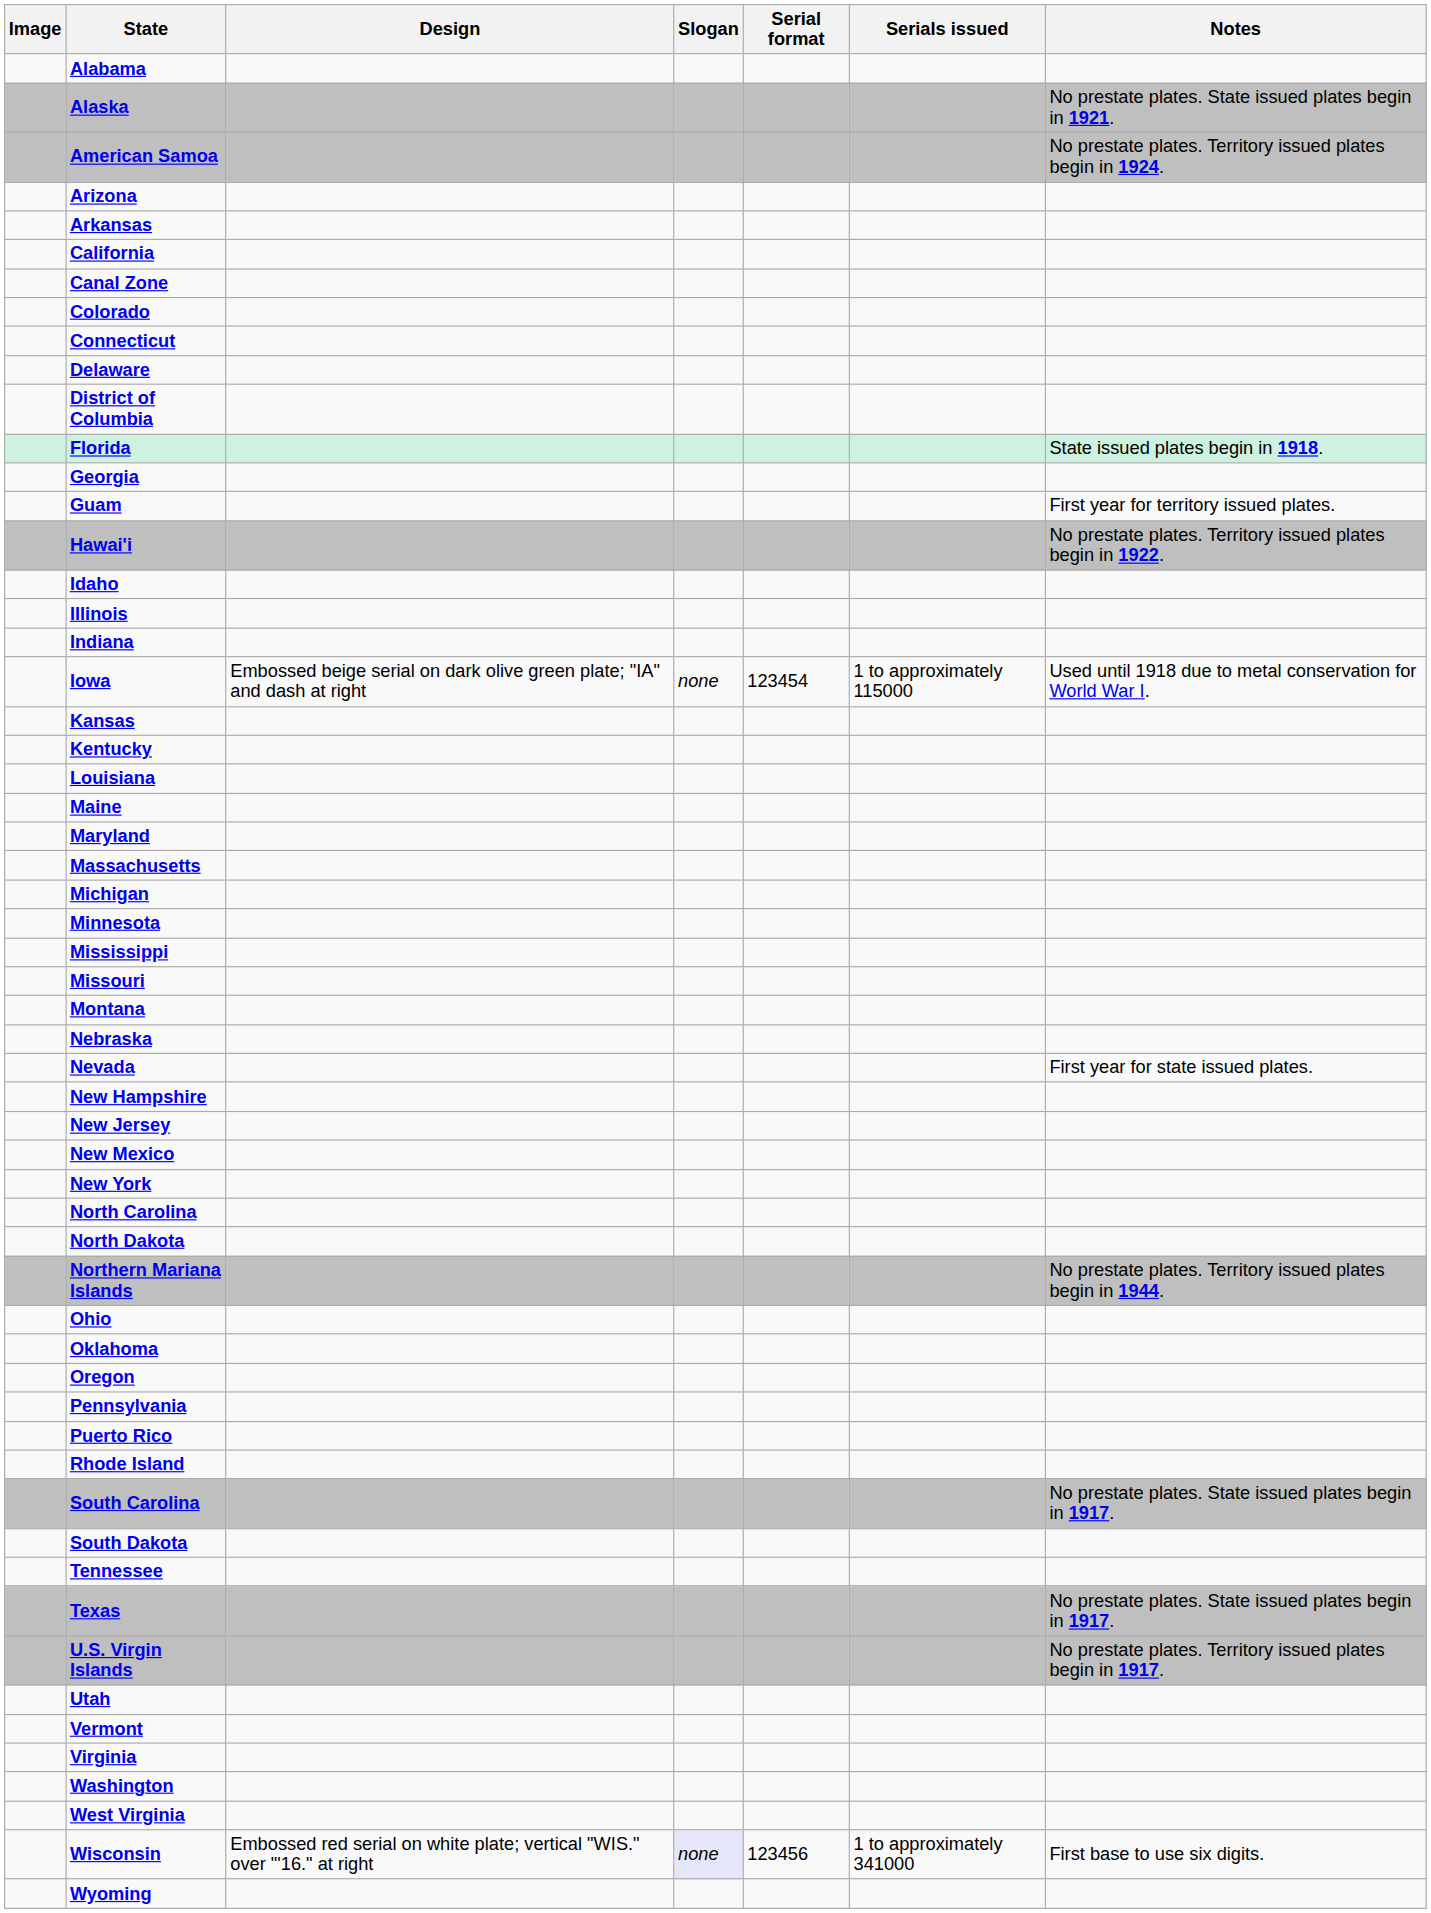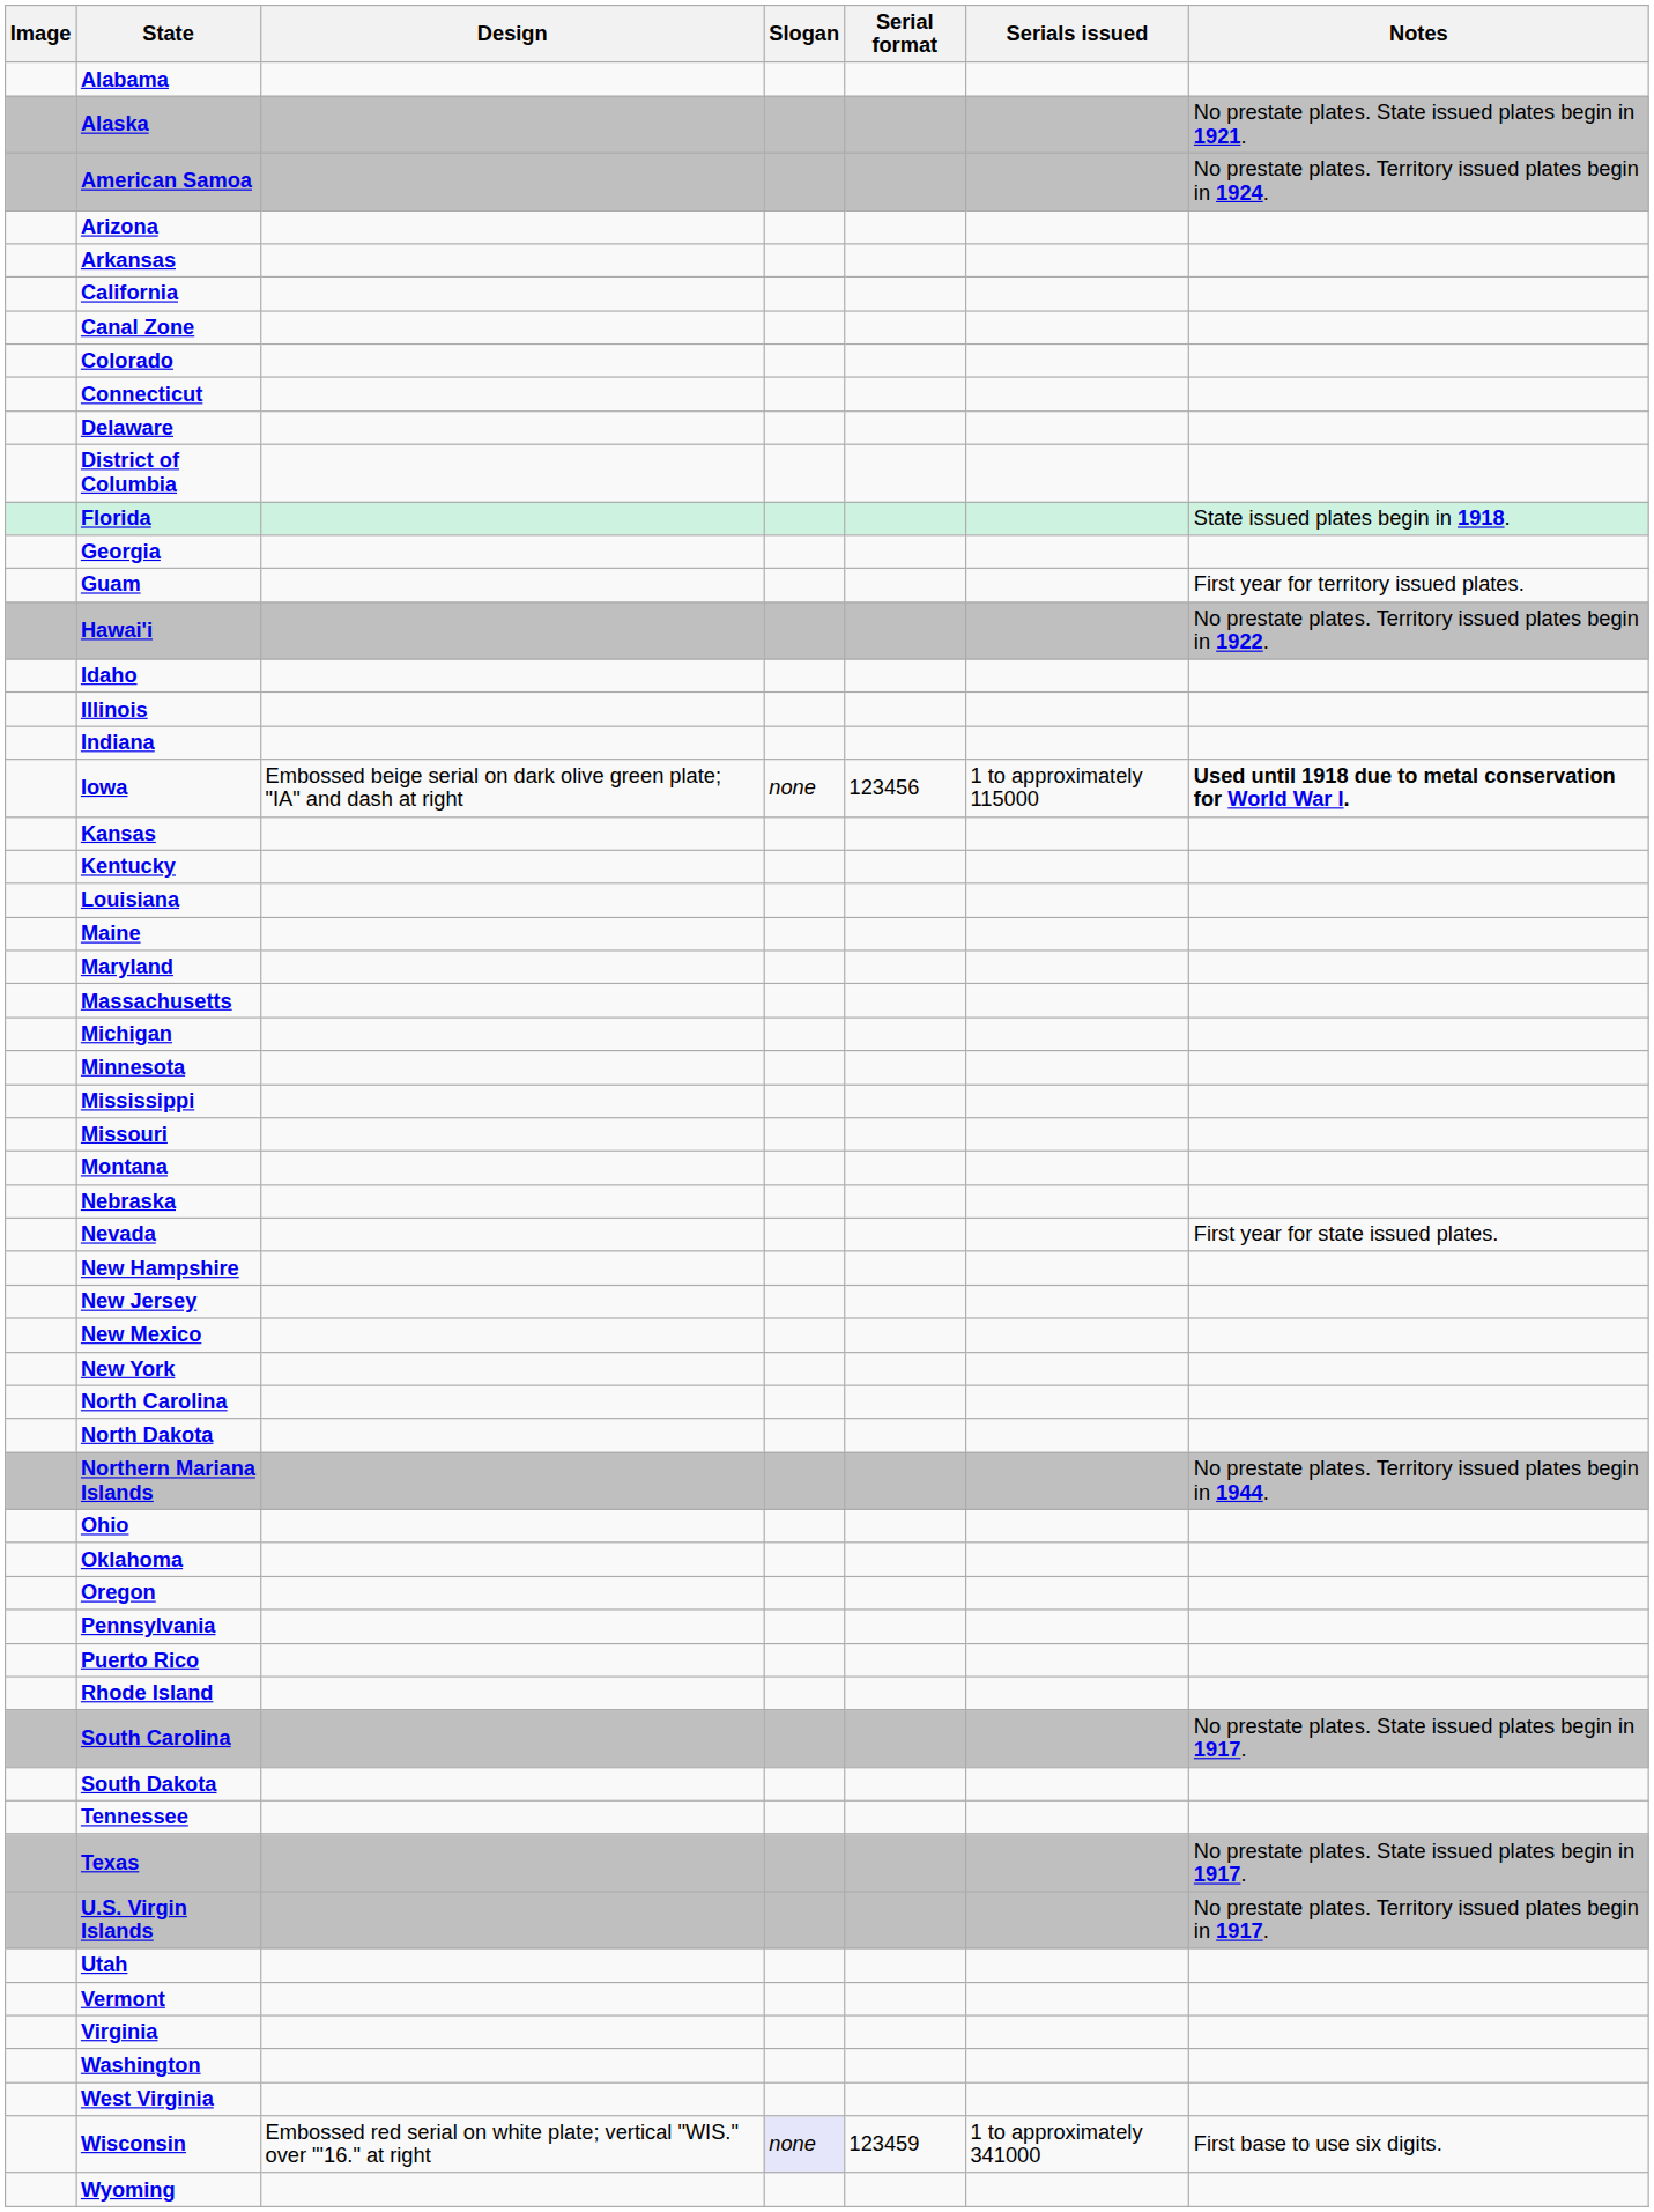 <table class="wikitable">
 <tr>
 <th>Image</th>
 <th>State</th>
 <th>Design</th>
 <th>Slogan</th>
 <th>Serial format</th>
 <th>Serials issued</th>
 <th>Notes</th>
 </tr>
 <tr>
 <td></td>
 <td><strong><a href='#'>Alabama</a></strong></td>
 <td></td>
 <td></td>
 <td></td>
 <td></td>
 <td></td>
 </tr>
 <tr style="background:#BFBFBF";>
 <td></td>
 <td><strong><a href='#'>Alaska</a></strong></td>
 <td></td>
 <td></td>
 <td></td>
 <td></td>
 <td>No prestate plates. State issued plates begin in <a href='#'><strong>1921</strong></a>.</td>
 </tr>
 <tr style="background:#BFBFBF";>
 <td></td>
 <td><strong><a href='#'>American Samoa</a></strong></td>
 <td></td>
 <td></td>
 <td></td>
 <td></td>
 <td>No prestate plates. Territory issued plates begin in <a href='#'><strong>1924</strong></a>.</td>
 </tr>
 <tr>
 <td></td>
 <td><strong><a href='#'>Arizona</a></strong></td>
 <td></td>
 <td></td>
 <td></td>
 <td></td>
 <td></td>
 </tr>
 <tr>
 <td></td>
 <td><strong><a href='#'>Arkansas</a></strong></td>
 <td></td>
 <td></td>
 <td></td>
 <td></td>
 <td></td>
 </tr>
 <tr>
 <td></td>
 <td><strong><a href='#'>California</a></strong></td>
 <td></td>
 <td></td>
 <td></td>
 <td></td>
 <td></td>
 </tr>
 <tr>
 <td></td>
 <td><strong><a href='#'>Canal Zone</a></strong></td>
 <td></td>
 <td></td>
 <td></td>
 <td></td>
 <td></td>
 </tr>
 <tr>
 <td></td>
 <td><strong><a href='#'>Colorado</a></strong></td>
 <td></td>
 <td></td>
 <td></td>
 <td></td>
 <td></td>
 </tr>
 <tr>
 <td></td>
 <td><strong><a href='#'>Connecticut</a></strong></td>
 <td></td>
 <td></td>
 <td></td>
 <td></td>
 <td></td>
 </tr>
 <tr>
 <td></td>
 <td><strong><a href='#'>Delaware</a></strong></td>
 <td></td>
 <td></td>
 <td></td>
 <td></td>
 <td></td>
 </tr>
 <tr>
 <td></td>
 <td><strong><a href='#'>District of<br>Columbia</a></strong></td>
 <td></td>
 <td></td>
 <td></td>
 <td></td>
 <td></td>
 </tr>
 <tr style="background:#CEF2E0";>
 <td></td>
 <td><strong><a href='#'>Florida</a></strong></td>
 <td></td>
 <td></td>
 <td></td>
 <td></td>
 <td>State issued plates begin in <a href='#'><strong>1918</strong></a>.</td>
 </tr>
 <tr>
 <td></td>
 <td><strong><a href='#'>Georgia</a></strong></td>
 <td></td>
 <td></td>
 <td></td>
 <td></td>
 <td></td>
 </tr>
 <tr>
 <td></td>
 <td><strong><a href='#'>Guam</a></strong></td>
 <td></td>
 <td></td>
 <td></td>
 <td></td>
 <td>First year for territory issued plates.</td>
 </tr>
 <tr style="background:#BFBFBF";>
 <td></td>
 <td><strong><a href='#'>Hawai'i</a></strong></td>
 <td></td>
 <td></td>
 <td></td>
 <td></td>
 <td>No prestate plates. Territory issued plates begin in <a href='#'><strong>1922</strong></a>.</td>
 </tr>
 <tr>
 <td></td>
 <td><strong><a href='#'>Idaho</a></strong></td>
 <td></td>
 <td></td>
 <td></td>
 <td></td>
 <td></td>
 </tr>
 <tr>
 <td></td>
 <td><strong><a href='#'>Illinois</a></strong></td>
 <td></td>
 <td></td>
 <td></td>
 <td></td>
 <td></td>
 </tr>
 <tr>
 <td></td>
 <td><strong><a href='#'>Indiana</a></strong></td>
 <td></td>
 <td></td>
 <td></td>
 <td></td>
 <td></td>
 </tr>
 <tr>
 <td></td>
 <td><strong><a href='#'>Iowa</a></strong></td>
 <td>Embossed beige serial on dark olive green plate; "IA" and dash at right</td>
 <td><em>none</em></td>
-<td>123454</td>
+<td>123456</td>
 <td>1 to approximately 115000</td>
-<td>Used until 1918 due to metal conservation for <a href='#'>World War I</a>.</td>
+<td><strong>Used until 1918 due to metal conservation for <a href='#'>World War I</a>.</strong></td>
 </tr>
 <tr>
 <td></td>
 <td><strong><a href='#'>Kansas</a></strong></td>
 <td></td>
 <td></td>
 <td></td>
 <td></td>
 <td></td>
 </tr>
 <tr>
 <td></td>
 <td><strong><a href='#'>Kentucky</a></strong></td>
 <td></td>
 <td></td>
 <td></td>
 <td></td>
 <td></td>
 </tr>
 <tr>
 <td></td>
 <td><strong><a href='#'>Louisiana</a></strong></td>
 <td></td>
 <td></td>
 <td></td>
 <td></td>
 <td></td>
 </tr>
 <tr>
 <td></td>
 <td><strong><a href='#'>Maine</a></strong></td>
 <td></td>
 <td></td>
 <td></td>
 <td></td>
 <td></td>
 </tr>
 <tr>
 <td></td>
 <td><strong><a href='#'>Maryland</a></strong></td>
 <td></td>
 <td></td>
 <td></td>
 <td></td>
 <td></td>
 </tr>
 <tr>
 <td></td>
 <td><strong><a href='#'>Massachusetts</a></strong></td>
 <td></td>
 <td></td>
 <td></td>
 <td></td>
 <td></td>
 </tr>
 <tr>
 <td></td>
 <td><strong><a href='#'>Michigan</a></strong></td>
 <td></td>
 <td></td>
 <td></td>
 <td></td>
 <td></td>
 </tr>
 <tr>
 <td></td>
 <td><strong><a href='#'>Minnesota</a></strong></td>
 <td></td>
 <td></td>
 <td></td>
 <td></td>
 <td></td>
 </tr>
 <tr>
 <td></td>
 <td><strong><a href='#'>Mississippi</a></strong></td>
 <td></td>
 <td></td>
 <td></td>
 <td></td>
 <td></td>
 </tr>
 <tr>
 <td></td>
 <td><strong><a href='#'>Missouri</a></strong></td>
 <td></td>
 <td></td>
 <td></td>
 <td></td>
 <td></td>
 </tr>
 <tr>
 <td></td>
 <td><strong><a href='#'>Montana</a></strong></td>
 <td></td>
 <td></td>
 <td></td>
 <td></td>
 <td></td>
 </tr>
 <tr>
 <td></td>
 <td><strong><a href='#'>Nebraska</a></strong></td>
 <td></td>
 <td></td>
 <td></td>
 <td></td>
 <td></td>
 </tr>
 <tr>
 <td></td>
 <td><strong><a href='#'>Nevada</a></strong></td>
 <td></td>
 <td></td>
 <td></td>
 <td></td>
 <td>First year for state issued plates.</td>
 </tr>
 <tr>
 <td></td>
 <td><strong><a href='#'>New Hampshire</a></strong></td>
 <td></td>
 <td></td>
 <td></td>
 <td></td>
 <td></td>
 </tr>
 <tr>
 <td></td>
 <td><strong><a href='#'>New Jersey</a></strong></td>
 <td></td>
 <td></td>
 <td></td>
 <td></td>
 <td></td>
 </tr>
 <tr>
 <td></td>
 <td><strong><a href='#'>New Mexico</a></strong></td>
 <td></td>
 <td></td>
 <td></td>
 <td></td>
 <td></td>
 </tr>
 <tr>
 <td></td>
 <td><strong><a href='#'>New York</a></strong></td>
 <td></td>
 <td></td>
 <td></td>
 <td></td>
 <td></td>
 </tr>
 <tr>
 <td></td>
 <td><strong><a href='#'>North Carolina</a></strong></td>
 <td></td>
 <td></td>
 <td></td>
 <td></td>
 <td></td>
 </tr>
 <tr>
 <td></td>
 <td><strong><a href='#'>North Dakota</a></strong></td>
 <td></td>
 <td></td>
 <td></td>
 <td></td>
 <td></td>
 </tr>
 <tr style="background:#BFBFBF";>
 <td></td>
 <td><strong><a href='#'>Northern Mariana<br> Islands</a></strong></td>
 <td></td>
 <td></td>
 <td></td>
 <td></td>
 <td>No prestate plates. Territory issued plates begin in <a href='#'><strong>1944</strong></a>.</td>
 </tr>
 <tr>
 <td></td>
 <td><strong><a href='#'>Ohio</a></strong></td>
 <td></td>
 <td></td>
 <td></td>
 <td></td>
 <td></td>
 </tr>
 <tr>
 <td></td>
 <td><strong><a href='#'>Oklahoma</a></strong></td>
 <td></td>
 <td></td>
 <td></td>
 <td></td>
 <td></td>
 </tr>
 <tr>
 <td></td>
 <td><strong><a href='#'>Oregon</a></strong></td>
 <td></td>
 <td></td>
 <td></td>
 <td></td>
 <td></td>
 </tr>
 <tr>
 <td></td>
 <td><strong><a href='#'>Pennsylvania</a></strong></td>
 <td></td>
 <td></td>
 <td></td>
 <td></td>
 <td></td>
 </tr>
 <tr>
 <td></td>
 <td><strong><a href='#'>Puerto Rico</a></strong></td>
 <td></td>
 <td></td>
 <td></td>
 <td></td>
 <td></td>
 </tr>
 <tr>
 <td></td>
 <td><strong><a href='#'>Rhode Island</a></strong></td>
 <td></td>
 <td></td>
 <td></td>
 <td></td>
 <td></td>
 </tr>
 <tr style="background:#BFBFBF";>
 <td></td>
 <td><strong><a href='#'>South Carolina</a></strong></td>
 <td></td>
 <td></td>
 <td></td>
 <td></td>
 <td>No prestate plates. State issued plates begin in <a href='#'><strong>1917</strong></a>.</td>
 </tr>
 <tr>
 <td></td>
 <td><strong><a href='#'>South Dakota</a></strong></td>
 <td></td>
 <td></td>
 <td></td>
 <td></td>
 <td></td>
 </tr>
 <tr>
 <td></td>
 <td><strong><a href='#'>Tennessee</a></strong></td>
 <td></td>
 <td></td>
 <td></td>
 <td></td>
 <td></td>
 </tr>
 <tr style="background:#BFBFBF">
 <td></td>
 <td><strong><a href='#'>Texas</a></strong></td>
 <td></td>
 <td></td>
 <td></td>
 <td></td>
 <td>No prestate plates. State issued plates begin in <a href='#'><strong>1917</strong></a>.</td>
 </tr>
 <tr style="background:#BFBFBF">
 <td></td>
 <td><strong><a href='#'>U.S. Virgin Islands</a></strong></td>
 <td></td>
 <td></td>
 <td></td>
 <td></td>
 <td>No prestate plates. Territory issued plates begin in <a href='#'><strong>1917</strong></a>.</td>
 </tr>
 <tr>
 <td></td>
 <td><strong><a href='#'>Utah</a></strong></td>
 <td></td>
 <td></td>
 <td></td>
 <td></td>
 <td></td>
 </tr>
 <tr>
 <td></td>
 <td><strong><a href='#'>Vermont</a></strong></td>
 <td></td>
 <td></td>
 <td></td>
 <td></td>
 <td></td>
 </tr>
 <tr>
 <td></td>
 <td><strong><a href='#'>Virginia</a></strong></td>
 <td></td>
 <td></td>
 <td></td>
 <td></td>
 <td></td>
 </tr>
 <tr>
 <td></td>
 <td><strong><a href='#'>Washington</a></strong></td>
 <td></td>
 <td></td>
 <td></td>
 <td></td>
 <td></td>
 </tr>
 <tr>
 <td></td>
 <td><strong><a href='#'>West Virginia</a></strong></td>
 <td></td>
 <td></td>
 <td></td>
 <td></td>
 <td></td>
 </tr>
 <tr>
 <td></td>
 <td><strong><a href='#'>Wisconsin</a></strong></td>
 <td>Embossed red serial on white plate; vertical "WIS." over "'16." at right</td>
 <td style="background: lavender;"><em>none</em></td>
-<td>123456</td>
+<td>123459</td>
 <td>1 to approximately 341000</td>
 <td>First base to use six digits.</td>
 </tr>
 <tr>
 <td></td>
 <td><strong><a href='#'>Wyoming</a></strong></td>
 <td></td>
 <td></td>
 <td></td>
 <td></td>
 <td></td>
 </tr>
 </table>
